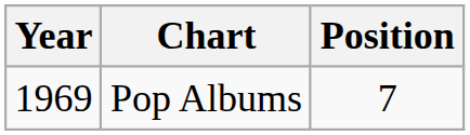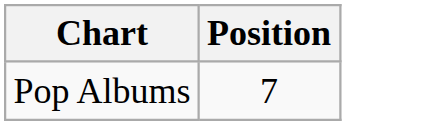 <table class="wikitable">
 <tr>
-<th>Year</th>
 <th>Chart</th>
 <th>Position</th>
 </tr>
 <tr>
-<td>1969</td>
 <td>Pop Albums</td>
 <td align="center">7</td>
 </tr>
 </table>
